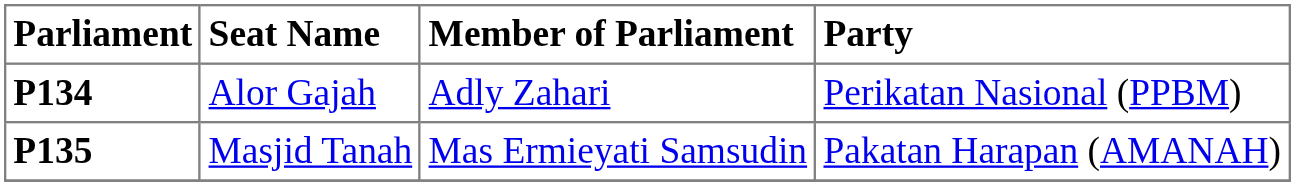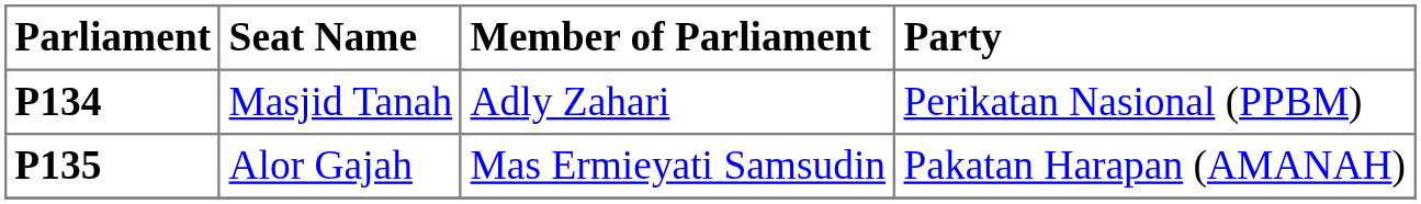 <table class="toccolours sortable" cellpadding="3" border="1" style="border-collapse:collapse; text-align: left;">
 <tr>
 <th align="center">Parliament</th>
 <th>Seat Name</th>
 <th>Member of Parliament</th>
 <th>Party</th>
 </tr>
 <tr>
 <th align="left">P134</th>
-<td><a href='#'>Alor Gajah</a></td>
+<td><a href='#'>Masjid Tanah</a></td>
 <td><a href='#'>Adly Zahari</a></td>
 <td><a href='#'>Perikatan Nasional</a> (<a href='#'>PPBM</a>)</td>
 </tr>
 <tr>
 <th align="left">P135</th>
-<td><a href='#'>Masjid Tanah</a></td>
+<td><a href='#'>Alor Gajah</a></td>
 <td><a href='#'>Mas Ermieyati Samsudin</a></td>
 <td><a href='#'>Pakatan Harapan</a> (<a href='#'>AMANAH</a>)</td>
 </tr>
 <tr>
 </tr>
 </table>
